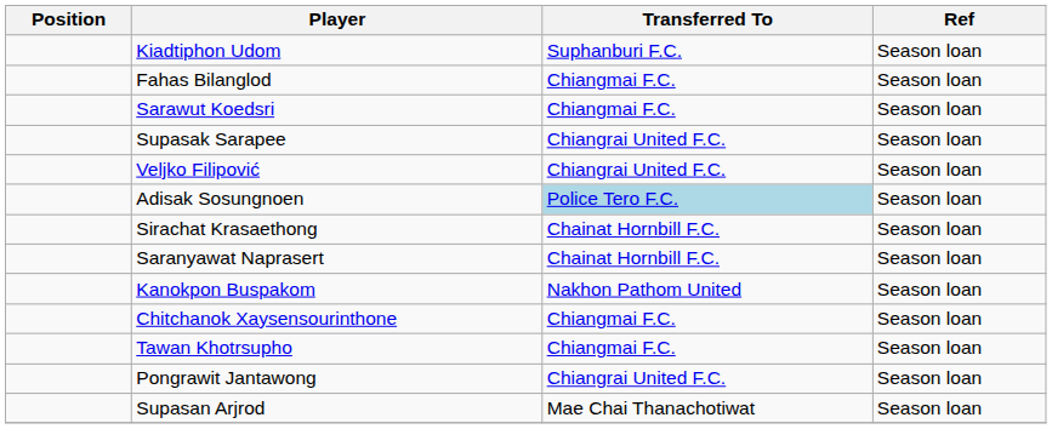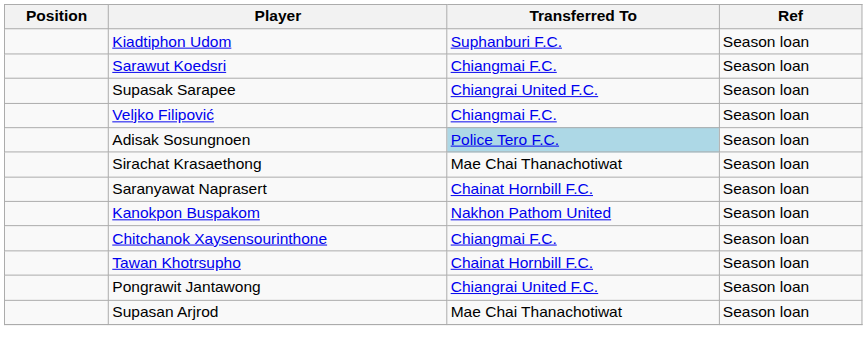 <table class="wikitable sortable" style="width:70%; text-align:center; font-size:100%; text-align:left;">
 <tr>
 <th>Position</th>
 <th>Player</th>
 <th>Transferred To</th>
 <th>Ref</th>
 </tr>
 <tr>
 <td></td>
 <td> <a href='#'>Kiadtiphon Udom</a></td>
 <td> <a href='#'>Suphanburi F.C.</a></td>
 <td>Season loan </td>
-</tr>
-<tr>
-<td></td>
-<td> Fahas Bilanglod</td>
-<td> <a href='#'>Chiangmai F.C.</a></td>
-<td>Season loan</td>
 </tr>
 <tr>
 <td></td>
 <td> <a href='#'>Sarawut Koedsri</a></td>
 <td> <a href='#'>Chiangmai F.C.</a></td>
 <td>Season loan</td>
 </tr>
 <tr>
 <td></td>
 <td> Supasak Sarapee</td>
 <td> <a href='#'>Chiangrai United F.C.</a></td>
 <td>Season loan </td>
 </tr>
 <tr>
 <td></td>
 <td> <a href='#'>Veljko Filipović</a></td>
-<td> <a href='#'>Chiangrai United F.C.</a></td>
+<td> <a href='#'>Chiangmai F.C.</a></td>
 <td>Season loan </td>
 </tr>
 <tr>
 <td></td>
 <td> Adisak Sosungnoen</td>
 <td style="background: lightblue;"> <a href='#'>Police Tero F.C.</a></td>
 <td>Season loan</td>
 </tr>
 <tr>
 <td></td>
 <td> Sirachat Krasaethong</td>
-<td> <a href='#'>Chainat Hornbill F.C.</a></td>
+<td> Mae Chai Thanachotiwat</td>
 <td>Season loan</td>
 </tr>
 <tr>
 <td></td>
 <td> Saranyawat Naprasert</td>
 <td> <a href='#'>Chainat Hornbill F.C.</a></td>
 <td>Season loan</td>
 </tr>
 <tr>
 <td></td>
 <td> <a href='#'>Kanokpon Buspakom</a></td>
 <td> <a href='#'>Nakhon Pathom United</a></td>
 <td>Season loan</td>
 </tr>
 <tr>
 <td></td>
 <td> <a href='#'>Chitchanok Xaysensourinthone</a></td>
 <td> <a href='#'>Chiangmai F.C.</a></td>
 <td>Season loan</td>
 </tr>
 <tr>
 <td></td>
 <td> <a href='#'>Tawan Khotrsupho</a></td>
-<td> <a href='#'>Chiangmai F.C.</a></td>
+<td> <a href='#'>Chainat Hornbill F.C.</a></td>
 <td>Season loan</td>
 </tr>
 <tr>
 <td></td>
 <td> Pongrawit Jantawong</td>
 <td> <a href='#'>Chiangrai United F.C.</a></td>
 <td>Season loan </td>
 </tr>
 <tr>
 <td></td>
 <td> Supasan Arjrod</td>
 <td> Mae Chai Thanachotiwat</td>
 <td>Season loan</td>
 </tr>
 <tr>
 </tr>
 </table>
